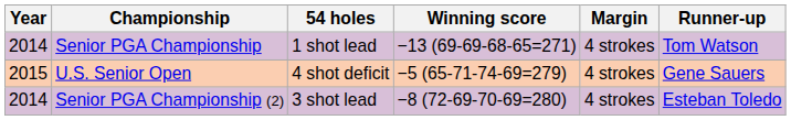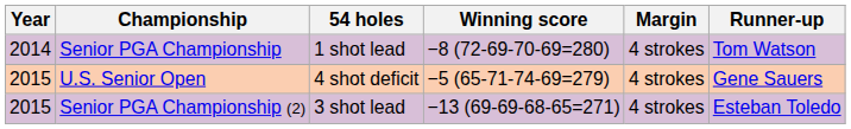 <table class="wikitable">
 <tr>
 <th>Year</th>
 <th>Championship</th>
 <th>54 holes</th>
 <th>Winning score</th>
 <th>Margin</th>
 <th>Runner-up</th>
 </tr>
 <tr style="background:thistle;">
 <td>2014</td>
 <td><a href='#'>Senior PGA Championship</a></td>
 <td>1 shot lead</td>
-<td>−13 (69-69-68-65=271)</td>
+<td>−8 (72-69-70-69=280)</td>
 <td>4 strokes</td>
 <td> <a href='#'>Tom Watson</a></td>
 </tr>
 <tr style="background:#FBCEB1;">
 <td>2015</td>
 <td><a href='#'>U.S. Senior Open</a></td>
 <td>4 shot deficit</td>
 <td>−5 (65-71-74-69=279)</td>
 <td>4 strokes</td>
 <td> <a href='#'>Gene Sauers</a></td>
 </tr>
 <tr style="background:thistle;">
-<td>2014</td>
+<td>2015</td>
 <td><a href='#'>Senior PGA Championship</a> <small>(2)</small></td>
 <td>3 shot lead</td>
-<td>−8 (72-69-70-69=280)</td>
+<td>−13 (69-69-68-65=271)</td>
 <td>4 strokes</td>
 <td> <a href='#'>Esteban Toledo</a></td>
 </tr>
 </table>
